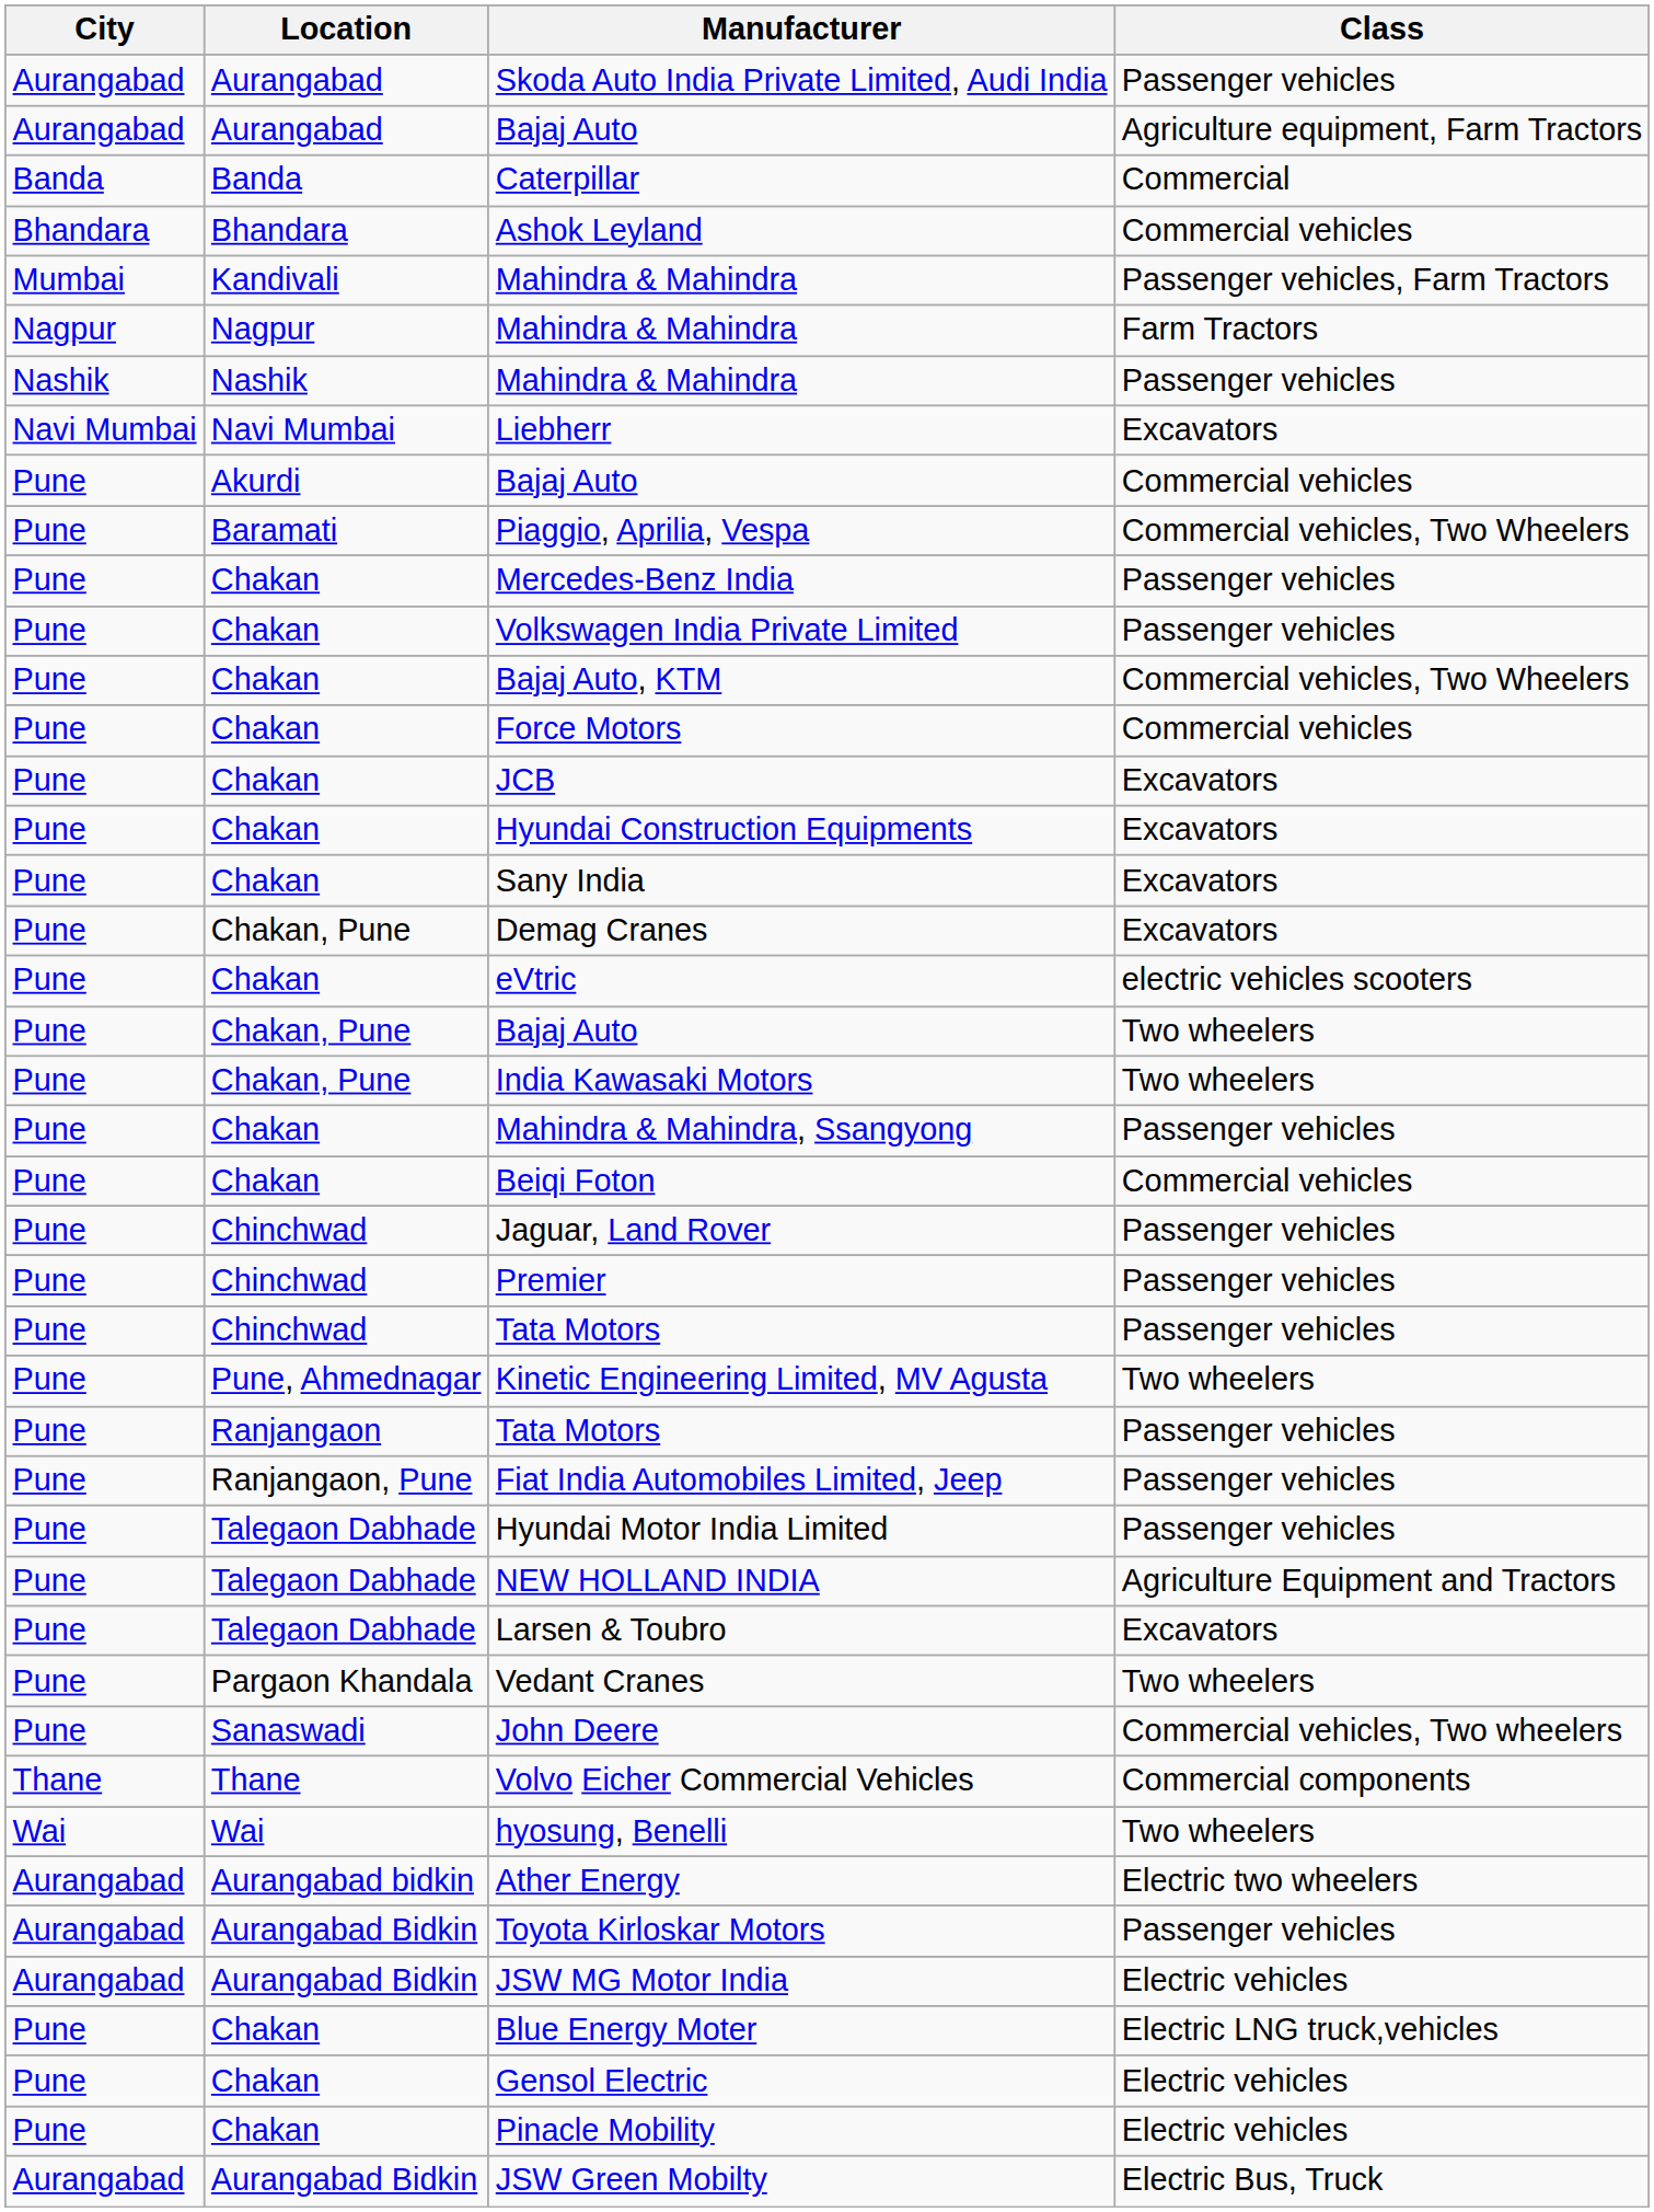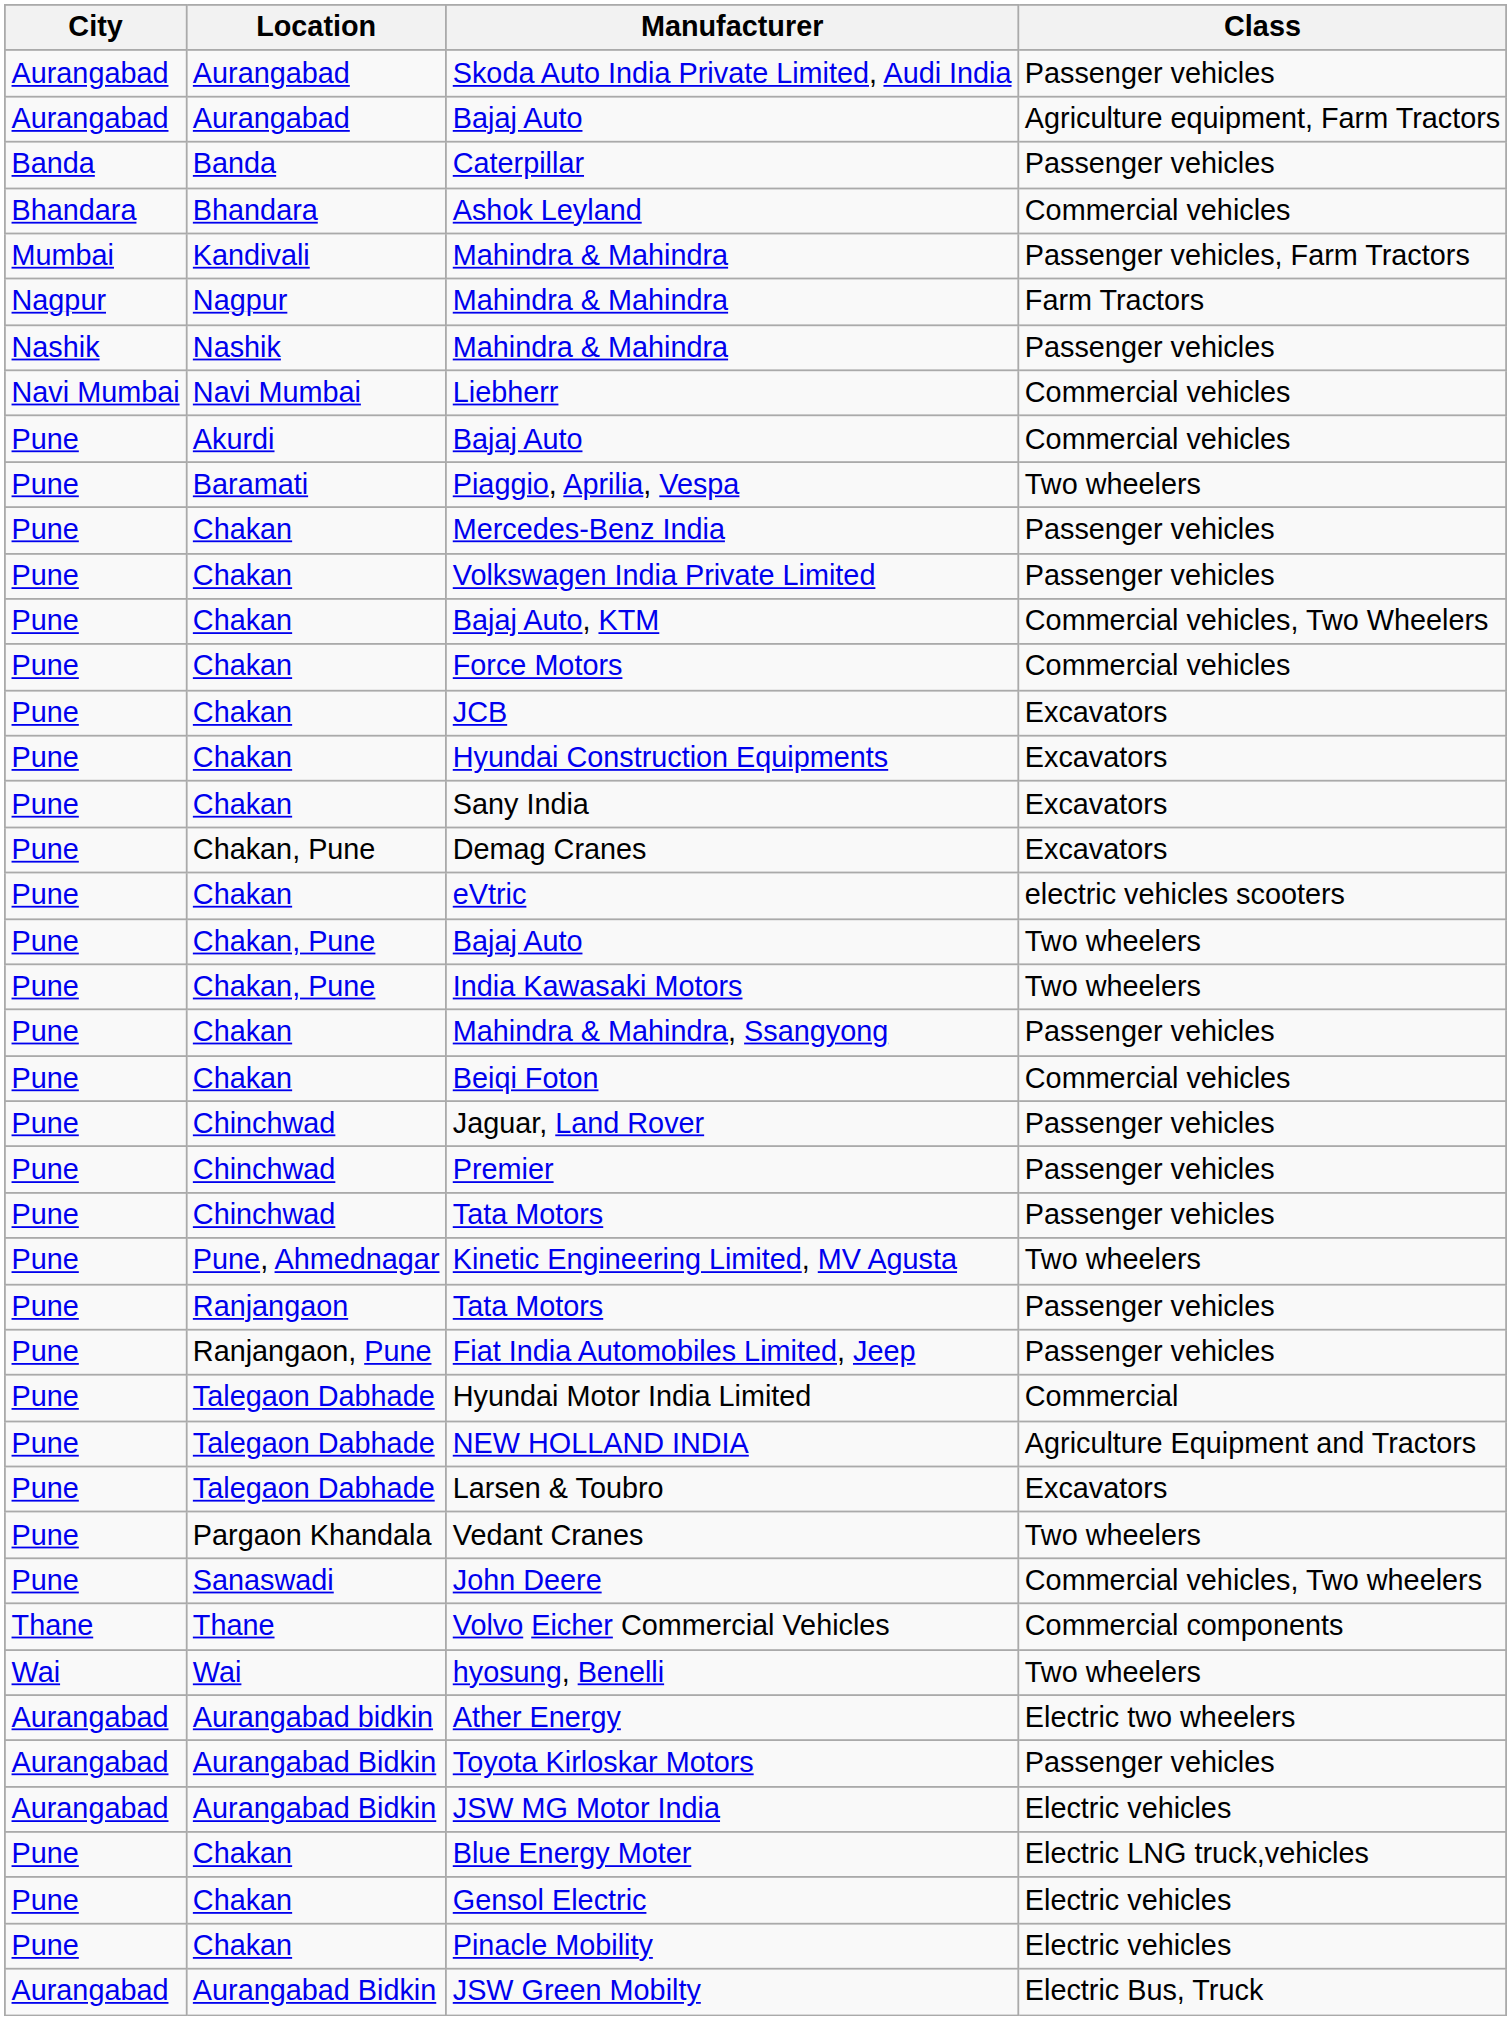 <table class="wikitable sortable" border="1">
 <tr>
 <th>City</th>
 <th>Location</th>
 <th>Manufacturer</th>
 <th>Class</th>
 </tr>
 <tr>
 <td><a href='#'>Aurangabad</a></td>
 <td><a href='#'>Aurangabad</a></td>
 <td><a href='#'>Skoda Auto India Private Limited</a>, <a href='#'>Audi India</a></td>
 <td>Passenger vehicles</td>
 </tr>
 <tr>
 <td><a href='#'>Aurangabad</a></td>
 <td><a href='#'>Aurangabad</a></td>
 <td><a href='#'>Bajaj Auto</a></td>
 <td>Agriculture equipment, Farm Tractors</td>
 </tr>
 <tr>
 <td><a href='#'>Banda</a></td>
 <td><a href='#'>Banda</a></td>
 <td><a href='#'>Caterpillar</a></td>
-<td>Commercial</td>
+<td>Passenger vehicles</td>
 </tr>
 <tr>
 <td><a href='#'>Bhandara</a></td>
 <td><a href='#'>Bhandara</a></td>
 <td><a href='#'>Ashok Leyland</a></td>
 <td>Commercial vehicles</td>
 </tr>
 <tr>
 <td><a href='#'>Mumbai</a></td>
 <td><a href='#'>Kandivali</a></td>
 <td><a href='#'>Mahindra & Mahindra</a></td>
 <td>Passenger vehicles, Farm Tractors</td>
 </tr>
 <tr>
 <td><a href='#'>Nagpur</a></td>
 <td><a href='#'>Nagpur</a></td>
 <td><a href='#'>Mahindra & Mahindra</a></td>
 <td>Farm Tractors</td>
 </tr>
 <tr>
 <td><a href='#'>Nashik</a></td>
 <td><a href='#'>Nashik</a></td>
 <td><a href='#'>Mahindra & Mahindra</a></td>
 <td>Passenger vehicles</td>
 </tr>
 <tr>
 <td><a href='#'>Navi Mumbai</a></td>
 <td><a href='#'>Navi Mumbai</a></td>
 <td><a href='#'>Liebherr</a></td>
-<td>Excavators</td>
+<td>Commercial vehicles</td>
 </tr>
 <tr>
 <td><a href='#'>Pune</a></td>
 <td><a href='#'>Akurdi</a></td>
 <td><a href='#'>Bajaj Auto</a></td>
 <td>Commercial vehicles</td>
 </tr>
 <tr>
 <td><a href='#'>Pune</a></td>
 <td><a href='#'>Baramati</a></td>
 <td><a href='#'>Piaggio</a>, <a href='#'>Aprilia</a>, <a href='#'>Vespa</a></td>
-<td>Commercial vehicles, Two Wheelers</td>
+<td>Two wheelers</td>
 </tr>
 <tr>
 <td><a href='#'>Pune</a></td>
 <td><a href='#'>Chakan</a></td>
 <td><a href='#'>Mercedes-Benz India</a></td>
 <td>Passenger vehicles</td>
 </tr>
 <tr>
 <td><a href='#'>Pune</a></td>
 <td><a href='#'>Chakan</a></td>
 <td><a href='#'>Volkswagen India Private Limited</a></td>
 <td>Passenger vehicles</td>
 </tr>
 <tr>
 <td><a href='#'>Pune</a></td>
 <td><a href='#'>Chakan</a></td>
 <td><a href='#'>Bajaj Auto</a>, <a href='#'>KTM</a></td>
 <td>Commercial vehicles, Two Wheelers</td>
 </tr>
 <tr>
 <td><a href='#'>Pune</a></td>
 <td><a href='#'>Chakan</a></td>
 <td><a href='#'>Force Motors</a></td>
 <td>Commercial vehicles</td>
 </tr>
 <tr>
 <td><a href='#'>Pune</a></td>
 <td><a href='#'>Chakan</a></td>
 <td><a href='#'>JCB</a></td>
 <td>Excavators</td>
 </tr>
 <tr>
 <td><a href='#'>Pune</a></td>
 <td><a href='#'>Chakan</a></td>
 <td><a href='#'>Hyundai Construction Equipments</a></td>
 <td>Excavators</td>
 </tr>
 <tr>
 <td><a href='#'>Pune</a></td>
 <td><a href='#'>Chakan</a></td>
 <td>Sany India</td>
 <td>Excavators</td>
 </tr>
 <tr>
 <td><a href='#'>Pune</a></td>
 <td>Chakan, Pune</td>
 <td>Demag Cranes</td>
 <td>Excavators</td>
 </tr>
 <tr>
 <td><a href='#'>Pune</a></td>
 <td><a href='#'>Chakan</a></td>
 <td><a href='#'>eVtric</a></td>
 <td>electric vehicles scooters</td>
 </tr>
 <tr>
 <td><a href='#'>Pune</a></td>
 <td><a href='#'>Chakan, Pune</a></td>
 <td><a href='#'>Bajaj Auto</a></td>
 <td>Two wheelers</td>
 </tr>
 <tr>
 <td><a href='#'>Pune</a></td>
 <td><a href='#'>Chakan, Pune</a></td>
 <td><a href='#'>India Kawasaki Motors</a></td>
 <td>Two wheelers</td>
 </tr>
 <tr>
 <td><a href='#'>Pune</a></td>
 <td><a href='#'>Chakan</a></td>
 <td><a href='#'>Mahindra & Mahindra</a>, <a href='#'>Ssangyong</a></td>
 <td>Passenger vehicles</td>
 </tr>
 <tr>
 <td><a href='#'>Pune</a></td>
 <td><a href='#'>Chakan</a></td>
 <td><a href='#'>Beiqi Foton</a></td>
 <td>Commercial vehicles</td>
 </tr>
 <tr>
 <td><a href='#'>Pune</a></td>
 <td><a href='#'>Chinchwad</a></td>
 <td>Jaguar, <a href='#'>Land Rover</a></td>
 <td>Passenger vehicles</td>
 </tr>
 <tr>
 <td><a href='#'>Pune</a></td>
 <td><a href='#'>Chinchwad</a></td>
 <td><a href='#'>Premier</a></td>
 <td>Passenger vehicles</td>
 </tr>
 <tr>
 <td><a href='#'>Pune</a></td>
 <td><a href='#'>Chinchwad</a></td>
 <td><a href='#'>Tata Motors</a></td>
 <td>Passenger vehicles</td>
 </tr>
 <tr>
 <td><a href='#'>Pune</a></td>
 <td><a href='#'>Pune</a>, <a href='#'>Ahmednagar</a></td>
 <td><a href='#'>Kinetic Engineering Limited</a>, <a href='#'>MV Agusta</a></td>
 <td>Two wheelers</td>
 </tr>
 <tr>
 <td><a href='#'>Pune</a></td>
 <td><a href='#'>Ranjangaon</a></td>
 <td><a href='#'>Tata Motors</a></td>
 <td>Passenger vehicles</td>
 </tr>
 <tr>
 <td><a href='#'>Pune</a></td>
 <td>Ranjangaon, <a href='#'>Pune</a></td>
 <td><a href='#'>Fiat India Automobiles Limited</a>, <a href='#'>Jeep</a></td>
 <td>Passenger vehicles</td>
 </tr>
 <tr>
 <td><a href='#'>Pune</a></td>
 <td><a href='#'>Talegaon Dabhade</a></td>
 <td>Hyundai Motor India Limited</td>
-<td>Passenger vehicles</td>
+<td>Commercial</td>
 </tr>
 <tr>
 <td><a href='#'>Pune</a></td>
 <td><a href='#'>Talegaon Dabhade</a></td>
 <td><a href='#'>NEW HOLLAND INDIA</a></td>
 <td>Agriculture Equipment and Tractors</td>
 </tr>
 <tr>
 <td><a href='#'>Pune</a></td>
 <td><a href='#'>Talegaon Dabhade</a></td>
 <td>Larsen & Toubro</td>
 <td>Excavators</td>
 </tr>
 <tr>
 <td><a href='#'>Pune</a></td>
 <td>Pargaon Khandala</td>
 <td>Vedant Cranes</td>
 <td>Two wheelers</td>
 </tr>
 <tr>
 <td><a href='#'>Pune</a></td>
 <td><a href='#'>Sanaswadi</a></td>
 <td><a href='#'>John Deere</a></td>
 <td>Commercial vehicles, Two wheelers</td>
 </tr>
 <tr>
 <td><a href='#'>Thane</a></td>
 <td><a href='#'>Thane</a></td>
 <td><a href='#'>Volvo</a> <a href='#'>Eicher</a> Commercial Vehicles</td>
 <td>Commercial components</td>
 </tr>
 <tr>
 <td><a href='#'>Wai</a></td>
 <td><a href='#'>Wai</a></td>
 <td><a href='#'>hyosung</a>, <a href='#'>Benelli</a></td>
 <td>Two wheelers</td>
 </tr>
 <tr>
 <td><a href='#'>Aurangabad</a></td>
 <td><a href='#'>Aurangabad bidkin</a></td>
 <td><a href='#'>Ather Energy</a></td>
 <td>Electric two wheelers</td>
 </tr>
 <tr>
 <td><a href='#'>Aurangabad</a></td>
 <td><a href='#'>Aurangabad Bidkin</a></td>
 <td><a href='#'>Toyota Kirloskar Motors</a></td>
 <td>Passenger vehicles</td>
 </tr>
 <tr>
 <td><a href='#'>Aurangabad</a></td>
 <td><a href='#'>Aurangabad Bidkin</a></td>
 <td><a href='#'>JSW MG Motor India</a></td>
 <td>Electric vehicles</td>
 </tr>
 <tr>
 <td><a href='#'>Pune</a></td>
 <td><a href='#'>Chakan</a></td>
 <td><a href='#'>Blue Energy Moter</a></td>
 <td>Electric LNG truck,vehicles</td>
 </tr>
 <tr>
 <td><a href='#'>Pune</a></td>
 <td><a href='#'>Chakan</a></td>
 <td><a href='#'>Gensol Electric</a></td>
 <td>Electric vehicles</td>
 </tr>
 <tr>
 <td><a href='#'>Pune</a></td>
 <td><a href='#'>Chakan</a></td>
 <td><a href='#'>Pinacle Mobility</a></td>
 <td>Electric vehicles</td>
 </tr>
 <tr>
 <td><a href='#'>Aurangabad</a></td>
 <td><a href='#'>Aurangabad Bidkin</a></td>
 <td><a href='#'>JSW Green Mobilty</a></td>
 <td>Electric Bus, Truck</td>
 </tr>
 </table>
